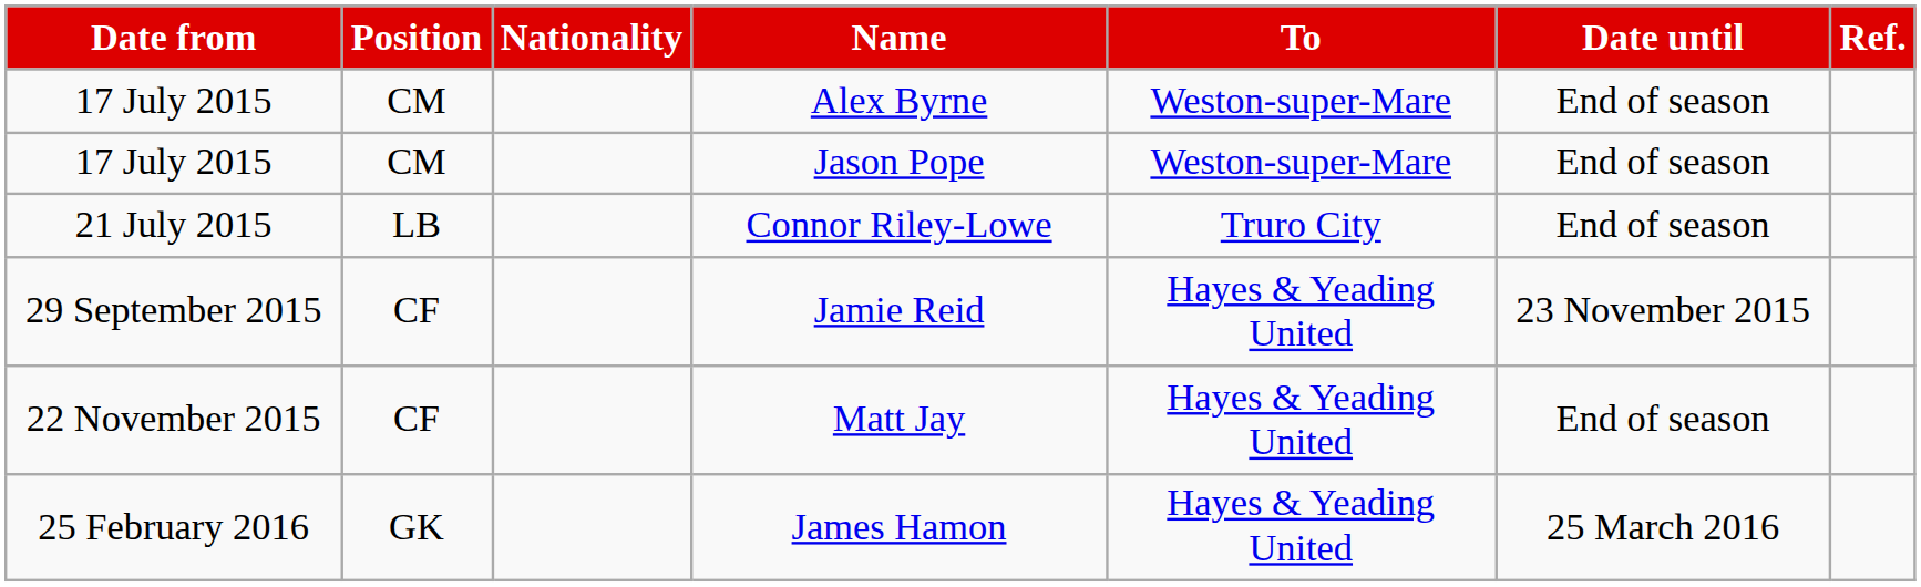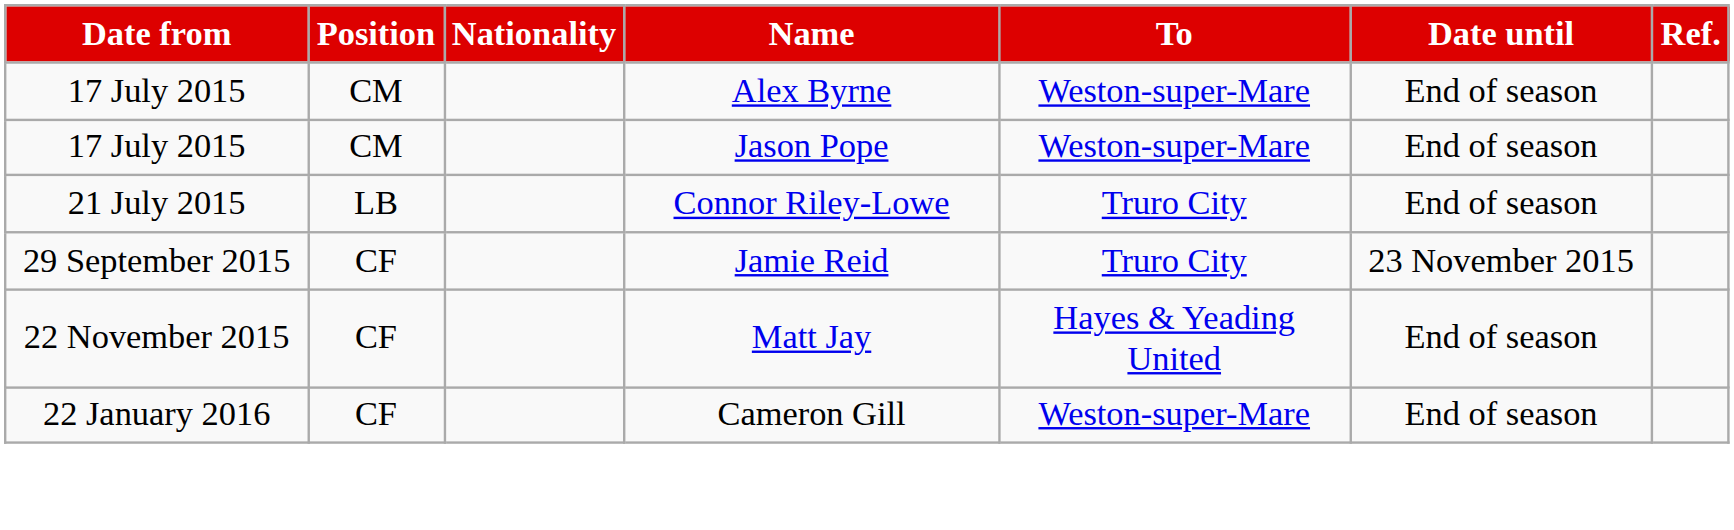 <table class="wikitable"  style="text-align:center; font-size:90%; ">
 <tr>
 <th style="background:#DD0000; color:#FFFFFF; width:120px;">Date from</th>
 <th style="background:#DD0000; color:#FFFFFF; width:50px;">Position</th>
 <th style="background:#DD0000; color:#FFFFFF; width:50px;">Nationality</th>
 <th style="background:#DD0000; color:#FFFFFF; width:150px;">Name</th>
 <th style="background:#DD0000; color:#FFFFFF; width:140px;">To</th>
 <th style="background:#DD0000; color:#FFFFFF; width:120px;">Date until</th>
 <th style="background:#DD0000; color:#FFFFFF; width:25px;">Ref.</th>
 </tr>
 <tr>
 <td>17 July 2015</td>
 <td>CM</td>
 <td></td>
 <td><a href='#'>Alex Byrne</a></td>
 <td><a href='#'>Weston-super-Mare</a></td>
 <td>End of season</td>
 <td></td>
 </tr>
 <tr>
 <td>17 July 2015</td>
 <td>CM</td>
 <td></td>
 <td><a href='#'>Jason Pope</a></td>
 <td><a href='#'>Weston-super-Mare</a></td>
 <td>End of season</td>
 <td></td>
 </tr>
 <tr>
 <td>21 July 2015</td>
 <td>LB</td>
 <td></td>
 <td><a href='#'>Connor Riley-Lowe</a></td>
 <td><a href='#'>Truro City</a></td>
 <td>End of season</td>
 <td></td>
 </tr>
 <tr>
 <td>29 September 2015</td>
 <td>CF</td>
 <td></td>
 <td><a href='#'>Jamie Reid</a></td>
-<td><a href='#'>Hayes & Yeading United</a></td>
+<td><a href='#'>Truro City</a></td>
 <td>23 November 2015</td>
 <td></td>
 </tr>
 <tr>
 <td>22 November 2015</td>
 <td>CF</td>
 <td></td>
 <td><a href='#'>Matt Jay</a></td>
 <td><a href='#'>Hayes & Yeading United</a></td>
 <td>End of season</td>
 <td></td>
 </tr>
 <tr>
-<td>25 February 2016</td>
-<td>GK</td>
+<td>22 January 2016</td>
+<td>CF</td>
 <td></td>
-<td><a href='#'>James Hamon</a></td>
-<td><a href='#'>Hayes & Yeading United</a></td>
-<td>25 March 2016</td>
+<td>Cameron Gill</td>
+<td><a href='#'>Weston-super-Mare</a></td>
+<td>End of season</td>
 <td></td>
 </tr>
 </table>
